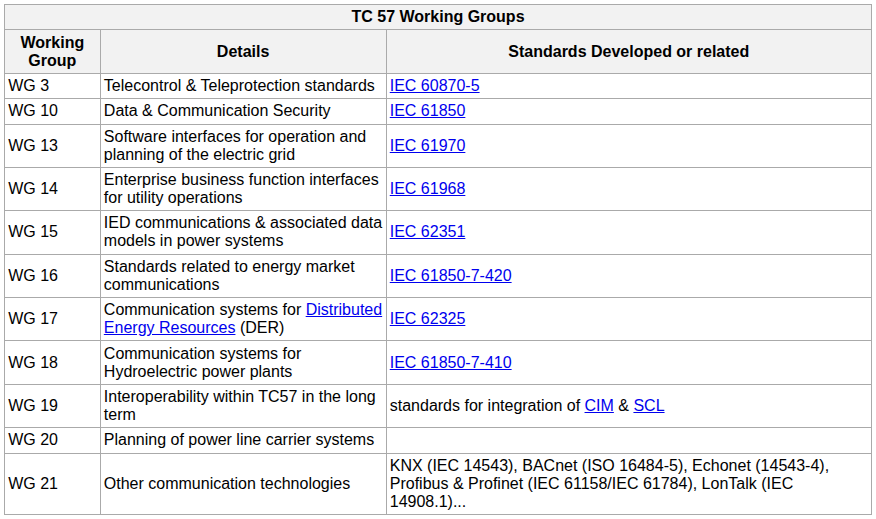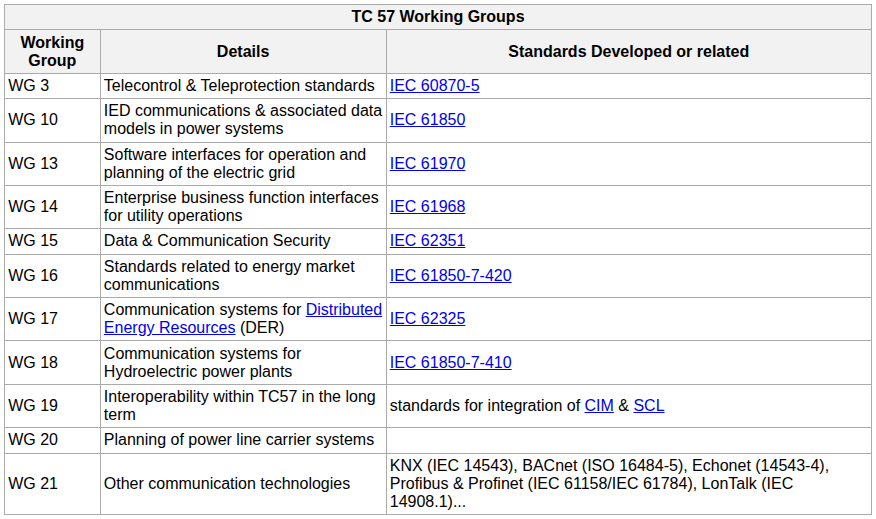 <table class="wikitable" border="1" style="margin:0 0 1em 1em">
 <tr>
 <th colspan="5">TC 57 Working Groups</th>
 </tr>
 <tr>
 <th>Working Group</th>
 <th>Details</th>
 <th>Standards Developed or related</th>
 </tr>
 <tr>
 <td bgcolor="#FFFFFF">WG 3</td>
 <td bgcolor="#FFFFFF">Telecontrol & Teleprotection standards</td>
 <td bgcolor="#FFFFFF"><a href='#'>IEC 60870-5</a></td>
 </tr>
 <tr>
 <td bgcolor="#FFFFFF">WG 10</td>
-<td bgcolor="#FFFFFF">Data & Communication Security</td>
+<td bgcolor="#FFFFFF">IED communications & associated data models in power systems</td>
 <td bgcolor="#FFFFFF"><a href='#'>IEC 61850</a></td>
 </tr>
 <tr>
 <td bgcolor="#FFFFFF">WG 13</td>
 <td bgcolor="#FFFFFF">Software interfaces for operation and planning of the electric grid</td>
 <td bgcolor="#FFFFFF"><a href='#'>IEC 61970</a></td>
 </tr>
 <tr>
 <td bgcolor="#FFFFFF">WG 14</td>
 <td bgcolor="#FFFFFF">Enterprise business function interfaces for utility operations</td>
 <td bgcolor="#FFFFFF"><a href='#'>IEC 61968</a></td>
 </tr>
 <tr>
 <td bgcolor="#FFFFFF">WG 15</td>
-<td bgcolor="#FFFFFF">IED communications & associated data models in power systems</td>
+<td bgcolor="#FFFFFF">Data & Communication Security</td>
 <td bgcolor="#FFFFFF"><a href='#'>IEC 62351</a></td>
 </tr>
 <tr>
 <td bgcolor="#FFFFFF">WG 16</td>
 <td bgcolor="#FFFFFF">Standards related to energy market communications</td>
 <td bgcolor="#FFFFFF"><a href='#'>IEC 61850-7-420</a></td>
 </tr>
 <tr>
 <td bgcolor="#FFFFFF">WG 17</td>
 <td bgcolor="#FFFFFF">Communication systems for <a href='#'>Distributed Energy Resources</a> (DER)</td>
 <td bgcolor="#FFFFFF"><a href='#'>IEC 62325</a></td>
 </tr>
 <tr>
 <td bgcolor="#FFFFFF">WG 18</td>
 <td bgcolor="#FFFFFF">Communication systems for Hydroelectric power plants</td>
 <td bgcolor="#FFFFFF"><a href='#'>IEC 61850-7-410</a></td>
 </tr>
 <tr>
 <td bgcolor="#FFFFFF">WG 19</td>
 <td bgcolor="#FFFFFF">Interoperability within TC57 in the long term</td>
 <td bgcolor="#FFFFFF">standards for integration of <a href='#'>CIM</a> & <a href='#'>SCL</a></td>
 </tr>
 <tr>
 <td bgcolor="#FFFFFF">WG 20</td>
 <td bgcolor="#FFFFFF">Planning of power line carrier systems</td>
 <td bgcolor="#FFFFFF"></td>
 </tr>
 <tr>
 <td bgcolor="#FFFFFF">WG 21</td>
 <td bgcolor="#FFFFFF">Other communication technologies</td>
 <td bgcolor="#FFFFFF">KNX (IEC 14543), BACnet (ISO 16484-5), Echonet (14543-4), Profibus & Profinet (IEC 61158/IEC 61784), LonTalk (IEC 14908.1)...</td>
 </tr>
 </table>
